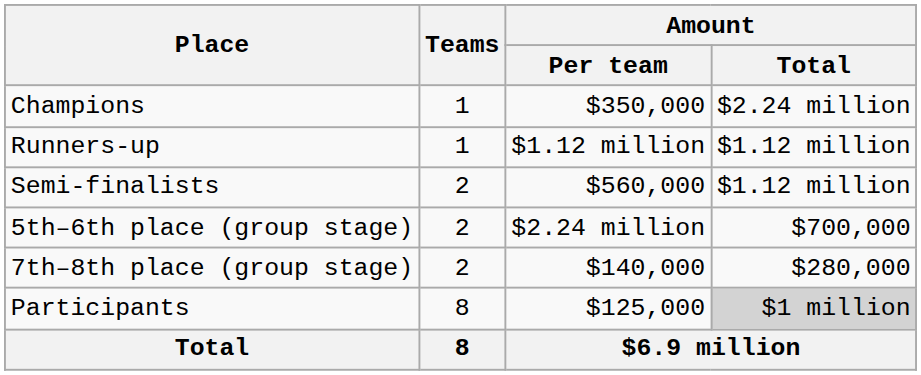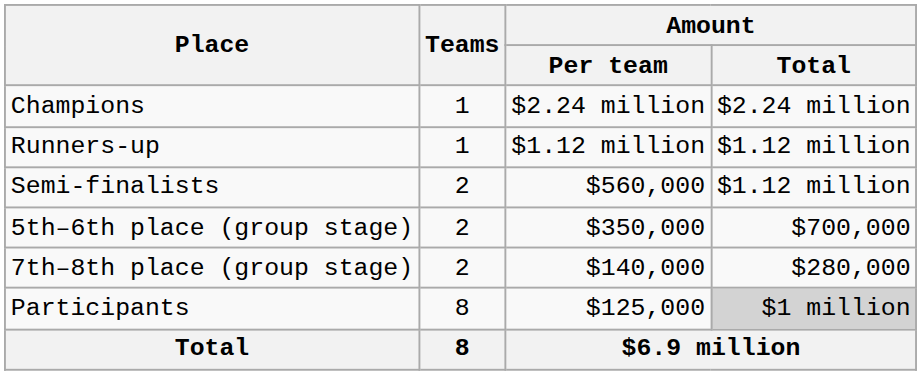 <table class="wikitable" style="text-align:right">
 <tr>
 <th rowspan="2" scope=col>Place</th>
 <th rowspan="2" scope=col>Teams</th>
 <th colspan="2" scope=colgroup>Amount</th>
 </tr>
 <tr>
 <th scope=col>Per team</th>
 <th scope=col>Total</th>
 </tr>
 <tr>
 <td align=left>Champions</td>
 <td align=center>1</td>
-<td>$350,000</td>
+<td>$2.24 million</td>
 <td>$2.24 million</td>
 </tr>
 <tr>
 <td align=left>Runners-up</td>
 <td align=center>1</td>
 <td>$1.12 million</td>
 <td>$1.12 million</td>
 </tr>
 <tr>
 <td align=left>Semi-finalists</td>
 <td align=center>2</td>
 <td>$560,000</td>
 <td>$1.12 million</td>
 </tr>
 <tr>
 <td align=left>5th–6th place (group stage)</td>
 <td align=center>2</td>
-<td>$2.24 million</td>
+<td>$350,000</td>
 <td>$700,000</td>
 </tr>
 <tr>
 <td align=left>7th–8th place (group stage)</td>
 <td align=center>2</td>
 <td>$140,000</td>
 <td>$280,000</td>
 </tr>
 <tr>
 <td align=left>Participants</td>
 <td align=center>8</td>
 <td>$125,000</td>
 <td style="background: lightgrey;">$1 million</td>
 </tr>
 <tr class=sortbottom>
 <th align=left>Total</th>
 <th align=center>8</th>
 <th colspan="2">$6.9 million</th>
 </tr>
 </table>
